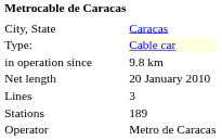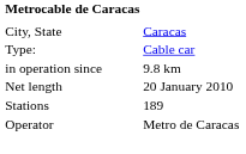 <table class="toccolours float-right" align="right">
 <tr>
 <td style="text-align:center;"><strong>Metrocable de Caracas</strong></td>
 </tr>
 <tr>
 <th colspan="2"></th>
 </tr>
 <tr>
 <td>City, State</td>
 <td><a href='#'>Caracas</a></td>
 </tr>
 <tr>
 <td>Type:</td>
-<td style="background: lightyellow;"><a href='#'>Cable car</a></td>
+<td><a href='#'>Cable car</a></td>
 </tr>
 <tr>
 <td>in operation since</td>
 <td>9.8 km</td>
 </tr>
 <tr>
 <td>Net length</td>
 <td>20 January 2010</td>
 </tr>
 <tr>
-<td>Lines</td>
-<td>3</td>
-</tr>
-<tr>
 <td>Stations</td>
 <td>189</td>
 </tr>
 <tr>
 <td>Operator</td>
 <td>Metro de Caracas</td>
 </tr>
 </table>
